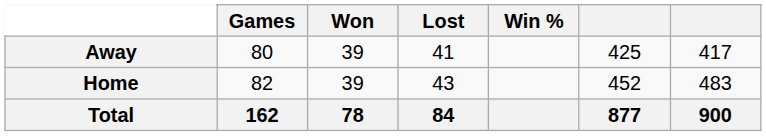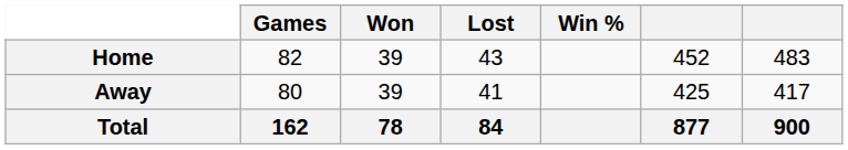 <table class="wikitable" style="font-size:95%; text-align:center; width:38em; border:0;margin: 0.5em auto;">
 <tr>
 <td width="28%" style="background:#fff;border:0;"></td>
 <th width="12%">Games</th>
 <th width="12%">Won</th>
 <th width="12%">Lost</th>
 <th width="12%">Win %</th>
 <th width="12%"></th>
 <th width="12%"></th>
 </tr>
 <tr>
+<th>Home</th>
+<td>82</td>
+<td>39</td>
+<td>43</td>
+<td></td>
+<td>452</td>
+<td>483</td>
+</tr>
+<tr>
 <th>Away</th>
 <td>80</td>
 <td>39</td>
 <td>41</td>
 <td></td>
 <td>425</td>
 <td>417</td>
-</tr>
-<tr>
-<th>Home</th>
-<td>82</td>
-<td>39</td>
-<td>43</td>
-<td></td>
-<td>452</td>
-<td>483</td>
 </tr>
 <tr>
 <th>Total</th>
 <th>162</th>
 <th>78</th>
 <th>84</th>
 <th></th>
 <th>877</th>
 <th>900</th>
 </tr>
 </table>
